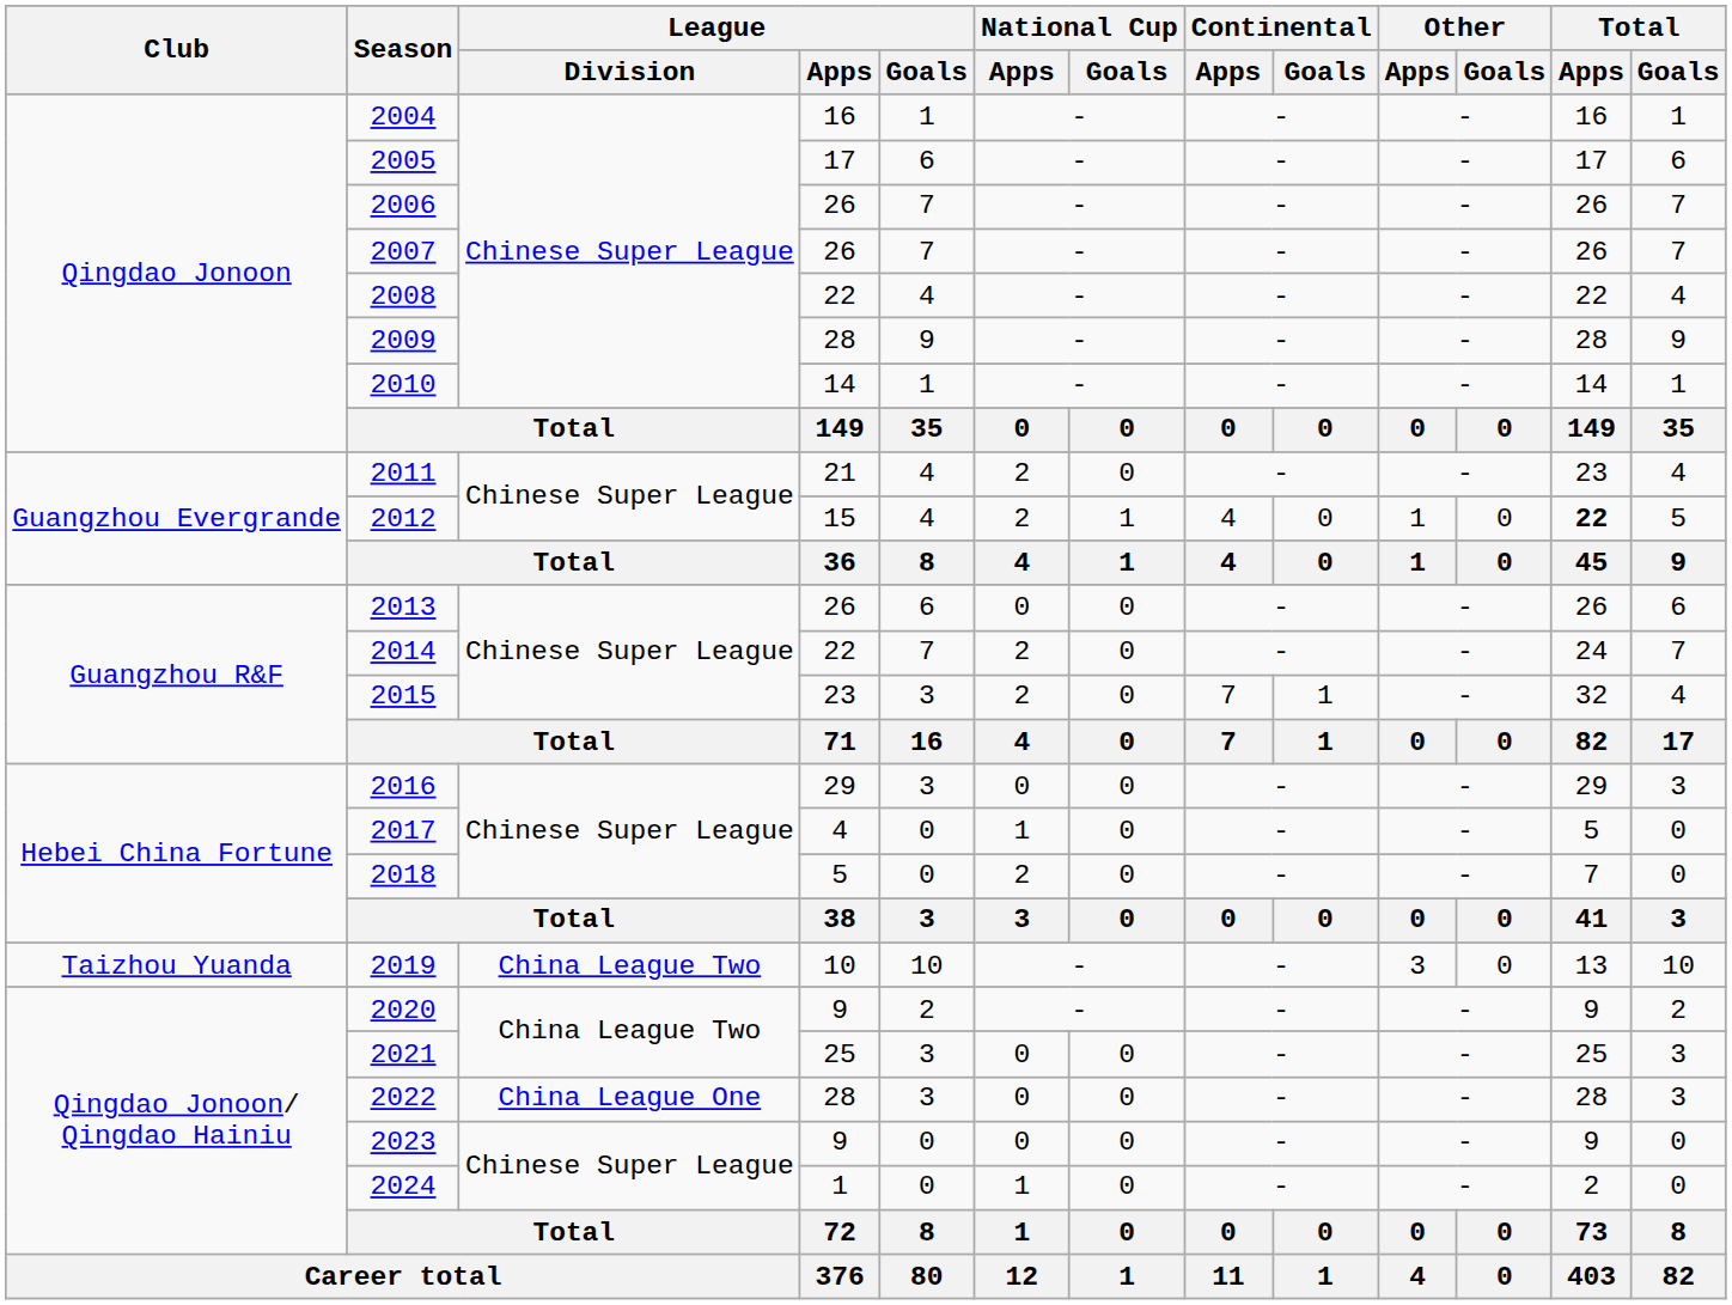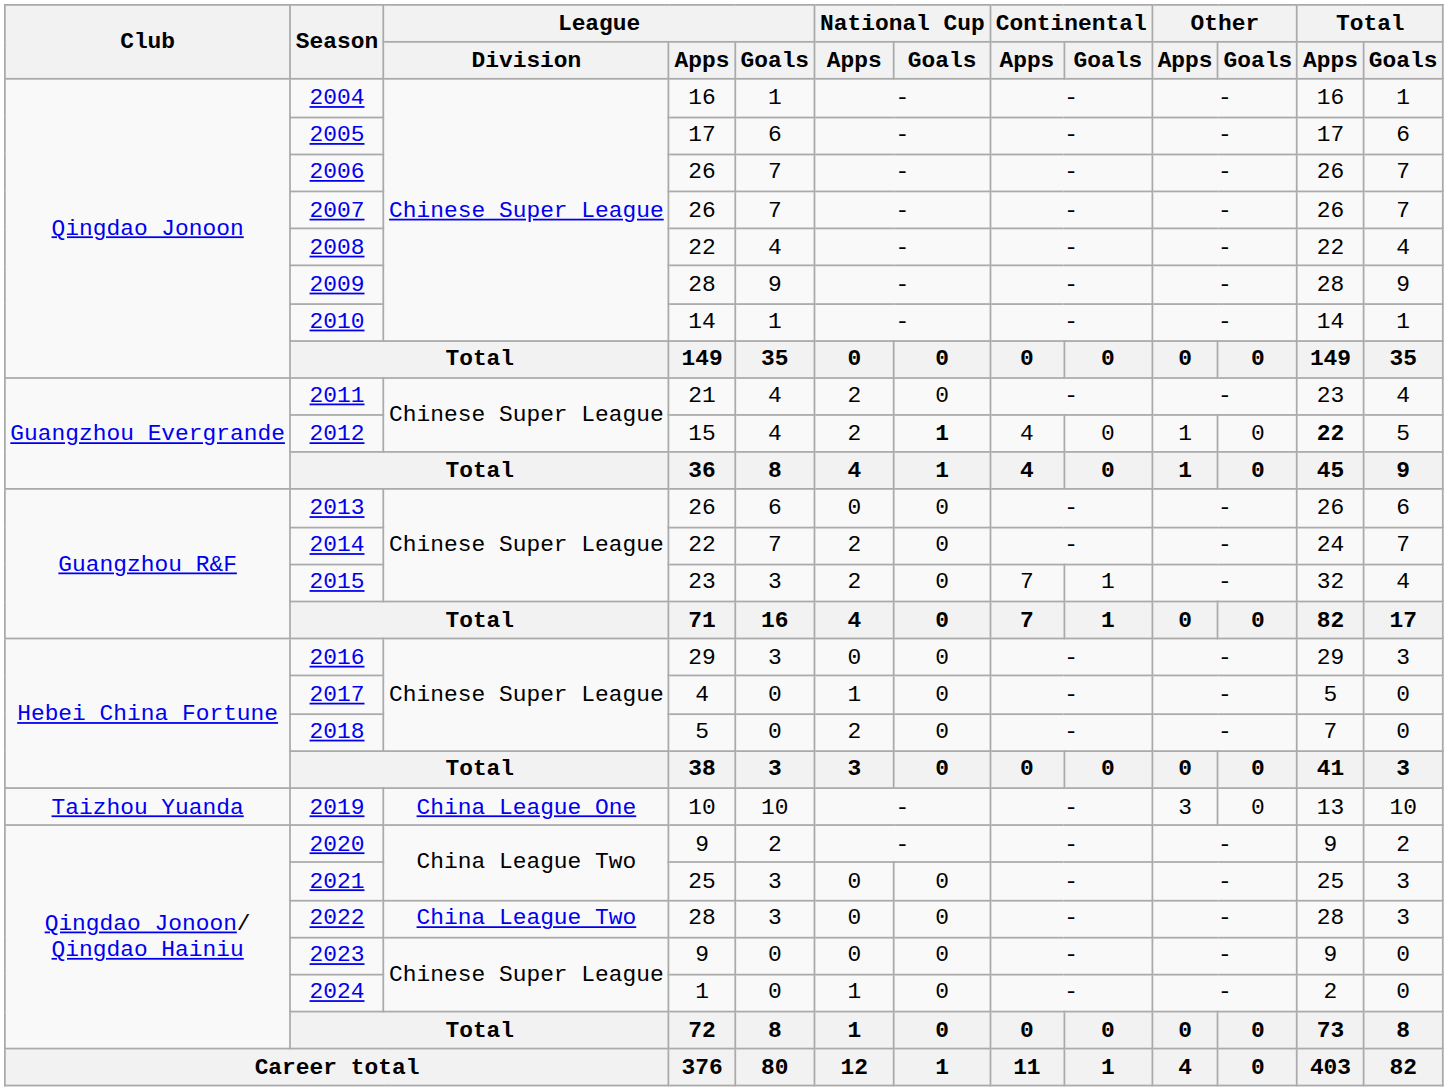 <table class="wikitable" style="text-align: center">
 <tr>
 <th rowspan="2">Club</th>
 <th rowspan="2">Season</th>
 <th colspan="3">League</th>
 <th colspan="2">National Cup</th>
 <th colspan="2">Continental</th>
 <th colspan="2">Other</th>
 <th colspan="2">Total</th>
 </tr>
 <tr>
 <th>Division</th>
 <th>Apps</th>
 <th>Goals</th>
 <th>Apps</th>
 <th>Goals</th>
 <th>Apps</th>
 <th>Goals</th>
 <th>Apps</th>
 <th>Goals</th>
 <th>Apps</th>
 <th>Goals</th>
 </tr>
 <tr>
 <td rowspan="8"><a href='#'>Qingdao Jonoon</a></td>
 <td><a href='#'>2004</a></td>
 <td rowspan="7"><a href='#'>Chinese Super League</a></td>
 <td>16</td>
 <td>1</td>
 <td colspan="2">-</td>
 <td colspan="2">-</td>
 <td colspan="2">-</td>
 <td>16</td>
 <td>1</td>
 </tr>
 <tr>
 <td><a href='#'>2005</a></td>
 <td>17</td>
 <td>6</td>
 <td colspan="2">-</td>
 <td colspan="2">-</td>
 <td colspan="2">-</td>
 <td>17</td>
 <td>6</td>
 </tr>
 <tr>
 <td><a href='#'>2006</a></td>
 <td>26</td>
 <td>7</td>
 <td colspan="2">-</td>
 <td colspan="2">-</td>
 <td colspan="2">-</td>
 <td>26</td>
 <td>7</td>
 </tr>
 <tr>
 <td><a href='#'>2007</a></td>
 <td>26</td>
 <td>7</td>
 <td colspan="2">-</td>
 <td colspan="2">-</td>
 <td colspan="2">-</td>
 <td>26</td>
 <td>7</td>
 </tr>
 <tr>
 <td><a href='#'>2008</a></td>
 <td>22</td>
 <td>4</td>
 <td colspan="2">-</td>
 <td colspan="2">-</td>
 <td colspan="2">-</td>
 <td>22</td>
 <td>4</td>
 </tr>
 <tr>
 <td><a href='#'>2009</a></td>
 <td>28</td>
 <td>9</td>
 <td colspan="2">-</td>
 <td colspan="2">-</td>
 <td colspan="2">-</td>
 <td>28</td>
 <td>9</td>
 </tr>
 <tr>
 <td><a href='#'>2010</a></td>
 <td>14</td>
 <td>1</td>
 <td colspan="2">-</td>
 <td colspan="2">-</td>
 <td colspan="2">-</td>
 <td>14</td>
 <td>1</td>
 </tr>
 <tr>
 <th colspan="2">Total</th>
 <th>149</th>
 <th>35</th>
 <th>0</th>
 <th>0</th>
 <th>0</th>
 <th>0</th>
 <th>0</th>
 <th>0</th>
 <th>149</th>
 <th>35</th>
 </tr>
 <tr>
 <td rowspan="3"><a href='#'>Guangzhou Evergrande</a></td>
 <td><a href='#'>2011</a></td>
 <td rowspan="2">Chinese Super League</td>
 <td>21</td>
 <td>4</td>
 <td>2</td>
 <td>0</td>
 <td colspan="2">-</td>
 <td colspan="2">-</td>
 <td>23</td>
 <td>4</td>
 </tr>
 <tr>
 <td><a href='#'>2012</a></td>
 <td>15</td>
 <td>4</td>
 <td>2</td>
-<td>1</td>
+<td><strong>1</strong></td>
 <td>4</td>
 <td>0</td>
 <td>1</td>
 <td>0</td>
 <td><strong>22</strong></td>
 <td>5</td>
 </tr>
 <tr>
 <th colspan="2">Total</th>
 <th>36</th>
 <th>8</th>
 <th>4</th>
 <th>1</th>
 <th>4</th>
 <th>0</th>
 <th>1</th>
 <th>0</th>
 <th>45</th>
 <th>9</th>
 </tr>
 <tr>
 <td rowspan="4"><a href='#'>Guangzhou R&F</a></td>
 <td><a href='#'>2013</a></td>
 <td rowspan="3">Chinese Super League</td>
 <td>26</td>
 <td>6</td>
 <td>0</td>
 <td>0</td>
 <td colspan="2">-</td>
 <td colspan="2">-</td>
 <td>26</td>
 <td>6</td>
 </tr>
 <tr>
 <td><a href='#'>2014</a></td>
 <td>22</td>
 <td>7</td>
 <td>2</td>
 <td>0</td>
 <td colspan="2">-</td>
 <td colspan="2">-</td>
 <td>24</td>
 <td>7</td>
 </tr>
 <tr>
 <td><a href='#'>2015</a></td>
 <td>23</td>
 <td>3</td>
 <td>2</td>
 <td>0</td>
 <td>7</td>
 <td>1</td>
 <td colspan="2">-</td>
 <td>32</td>
 <td>4</td>
 </tr>
 <tr>
 <th colspan="2">Total</th>
 <th>71</th>
 <th>16</th>
 <th>4</th>
 <th>0</th>
 <th>7</th>
 <th>1</th>
 <th>0</th>
 <th>0</th>
 <th>82</th>
 <th>17</th>
 </tr>
 <tr>
 <td rowspan="4"><a href='#'>Hebei China Fortune</a></td>
 <td><a href='#'>2016</a></td>
 <td rowspan="3">Chinese Super League</td>
 <td>29</td>
 <td>3</td>
 <td>0</td>
 <td>0</td>
 <td colspan="2">-</td>
 <td colspan="2">-</td>
 <td>29</td>
 <td>3</td>
 </tr>
 <tr>
 <td><a href='#'>2017</a></td>
 <td>4</td>
 <td>0</td>
 <td>1</td>
 <td>0</td>
 <td colspan="2">-</td>
 <td colspan="2">-</td>
 <td>5</td>
 <td>0</td>
 </tr>
 <tr>
 <td><a href='#'>2018</a></td>
 <td>5</td>
 <td>0</td>
 <td>2</td>
 <td>0</td>
 <td colspan="2">-</td>
 <td colspan="2">-</td>
 <td>7</td>
 <td>0</td>
 </tr>
 <tr>
 <th colspan="2">Total</th>
 <th>38</th>
 <th>3</th>
 <th>3</th>
 <th>0</th>
 <th>0</th>
 <th>0</th>
 <th>0</th>
 <th>0</th>
 <th>41</th>
 <th>3</th>
 </tr>
 <tr>
 <td><a href='#'>Taizhou Yuanda</a></td>
 <td><a href='#'>2019</a></td>
-<td><a href='#'>China League Two</a></td>
+<td><a href='#'>China League One</a></td>
 <td>10</td>
 <td>10</td>
 <td colspan="2">-</td>
 <td colspan="2">-</td>
 <td>3</td>
 <td>0</td>
 <td>13</td>
 <td>10</td>
 </tr>
 <tr>
 <td rowspan="6"><a href='#'>Qingdao Jonoon</a>/<br><a href='#'>Qingdao Hainiu</a></td>
 <td><a href='#'>2020</a></td>
 <td rowspan="2">China League Two</td>
 <td>9</td>
 <td>2</td>
 <td colspan="2">-</td>
 <td colspan="2">-</td>
 <td colspan="2">-</td>
 <td>9</td>
 <td>2</td>
 </tr>
 <tr>
 <td><a href='#'>2021</a></td>
 <td>25</td>
 <td>3</td>
 <td>0</td>
 <td>0</td>
 <td colspan="2">-</td>
 <td colspan="2">-</td>
 <td>25</td>
 <td>3</td>
 </tr>
 <tr>
 <td><a href='#'>2022</a></td>
-<td><a href='#'>China League One</a></td>
+<td><a href='#'>China League Two</a></td>
 <td>28</td>
 <td>3</td>
 <td>0</td>
 <td>0</td>
 <td colspan="2">-</td>
 <td colspan="2">-</td>
 <td>28</td>
 <td>3</td>
 </tr>
 <tr>
 <td><a href='#'>2023</a></td>
 <td rowspan="2">Chinese Super League</td>
 <td>9</td>
 <td>0</td>
 <td>0</td>
 <td>0</td>
 <td colspan="2">-</td>
 <td colspan="2">-</td>
 <td>9</td>
 <td>0</td>
 </tr>
 <tr>
 <td><a href='#'>2024</a></td>
 <td>1</td>
 <td>0</td>
 <td>1</td>
 <td>0</td>
 <td colspan="2">-</td>
 <td colspan="2">-</td>
 <td>2</td>
 <td>0</td>
 </tr>
 <tr>
 <th colspan="2">Total</th>
 <th>72</th>
 <th>8</th>
 <th>1</th>
 <th>0</th>
 <th>0</th>
 <th>0</th>
 <th>0</th>
 <th>0</th>
 <th>73</th>
 <th>8</th>
 </tr>
 <tr>
 <th colspan="3">Career total</th>
 <th>376</th>
 <th>80</th>
 <th>12</th>
 <th>1</th>
 <th>11</th>
 <th>1</th>
 <th>4</th>
 <th>0</th>
 <th>403</th>
 <th>82</th>
 </tr>
 </table>
